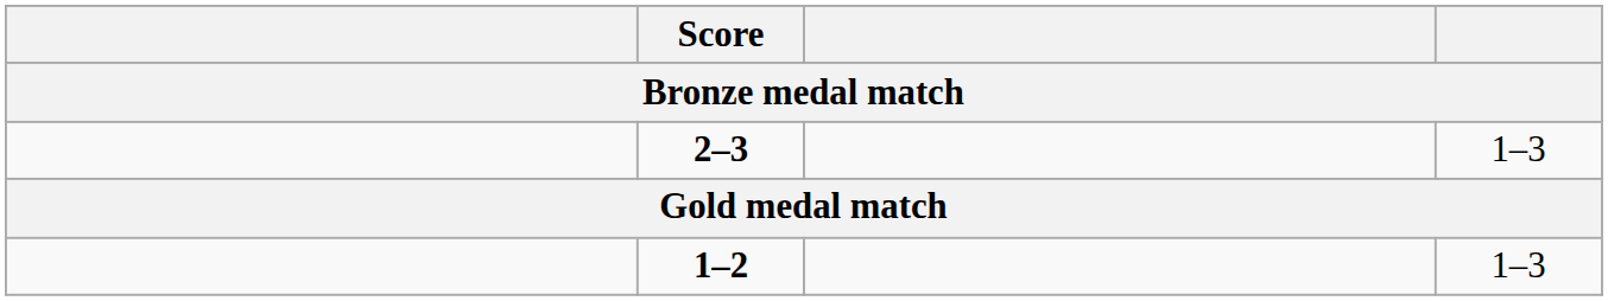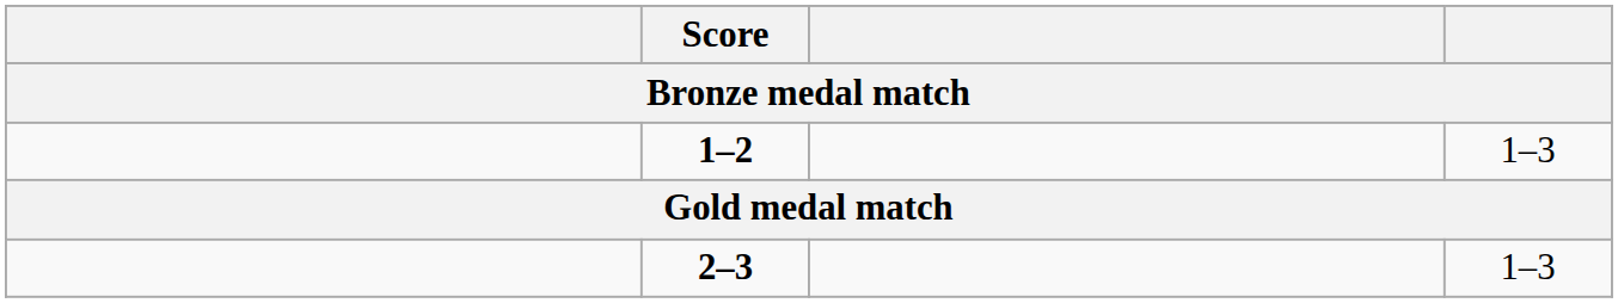 <table class="wikitable" style="text-align: left;">
 <tr>
 <th align="right" width="270"></th>
 <th width="65">Score</th>
 <th align="left" width="270"></th>
 <th width="65"></th>
 </tr>
 <tr>
 <th colspan=4>Bronze medal match</th>
 </tr>
 <tr>
 <td></td>
-<td align="center"><strong>2–3</strong></td>
+<td align="center"><strong>1–2</strong></td>
 <td><strong></strong></td>
 <td align=center>1–3 <strong></strong></td>
 </tr>
 <tr>
 <th colspan=4>Gold medal match</th>
 </tr>
 <tr>
 <td></td>
-<td align="center"><strong>1–2</strong></td>
+<td align="center"><strong>2–3</strong></td>
 <td><strong></strong></td>
 <td align=center>1–3 <strong></strong></td>
 </tr>
 </table>
